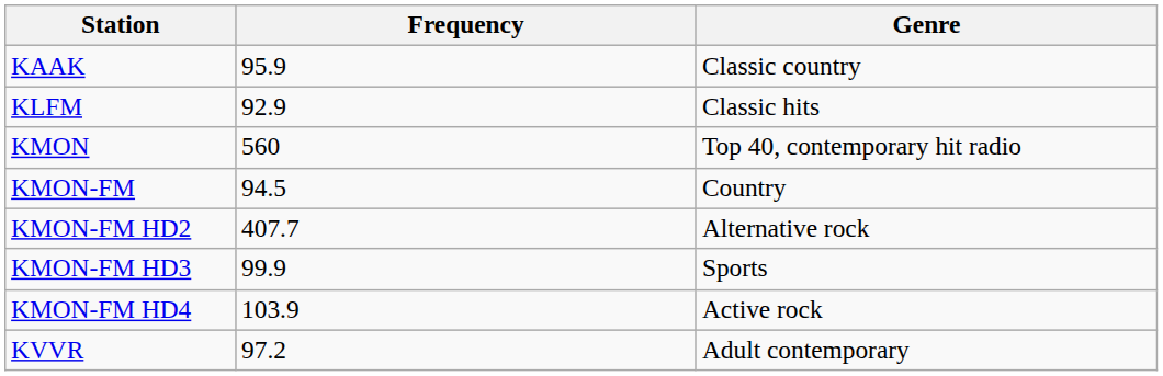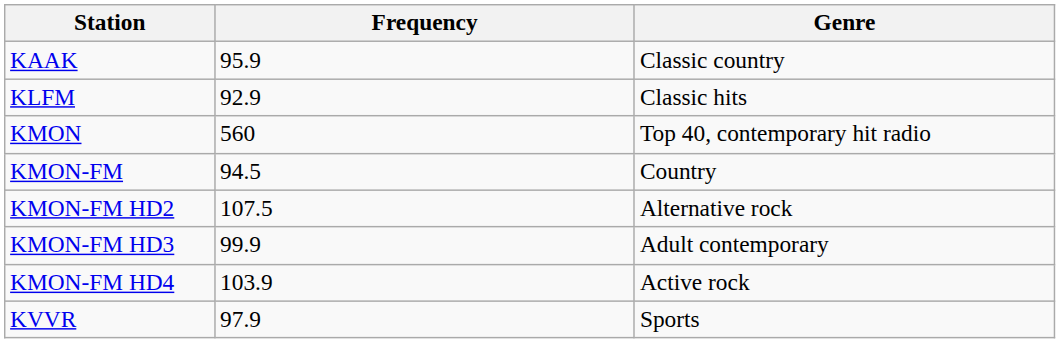 <table class="wikitable" style="width:45em;">
 <tr>
 <th style="width:20%">Station</th>
 <th style="width:40%">Frequency</th>
 <th style="width:40%">Genre</th>
 </tr>
 <tr>
 <td><a href='#'>KAAK</a></td>
 <td>95.9</td>
 <td>Classic country</td>
 </tr>
 <tr>
 <td><a href='#'>KLFM</a></td>
 <td>92.9</td>
 <td>Classic hits</td>
 </tr>
 <tr>
 <td><a href='#'>KMON</a></td>
 <td>560</td>
 <td>Top 40, contemporary hit radio</td>
 </tr>
 <tr>
 <td><a href='#'>KMON-FM</a></td>
 <td>94.5</td>
 <td>Country</td>
 </tr>
 <tr>
 <td><a href='#'>KMON-FM HD2</a></td>
-<td>407.7</td>
+<td>107.5</td>
 <td>Alternative rock</td>
 </tr>
 <tr>
 <td><a href='#'>KMON-FM HD3</a></td>
 <td>99.9</td>
-<td>Sports</td>
+<td>Adult contemporary</td>
 </tr>
 <tr>
 <td><a href='#'>KMON-FM HD4</a></td>
 <td>103.9</td>
 <td>Active rock</td>
 </tr>
 <tr>
 <td><a href='#'>KVVR</a></td>
-<td>97.2</td>
-<td>Adult contemporary</td>
+<td>97.9</td>
+<td>Sports</td>
 </tr>
 </table>
